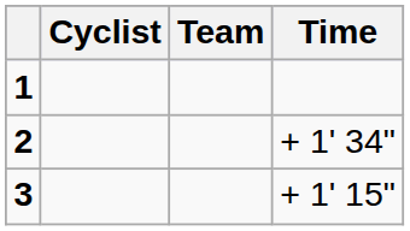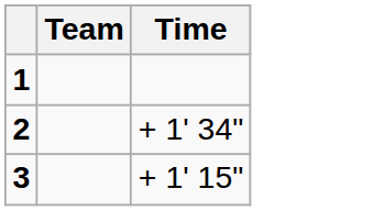 <table class="wikitable">
 <tr style="background:#ccccff;">
 <th></th>
-<th>Cyclist</th>
 <th>Team</th>
 <th>Time</th>
 </tr>
 <tr>
 <td><strong>1</strong></td>
 <td></td>
 <td></td>
-<td></td>
 </tr>
 <tr>
 <td><strong>2</strong></td>
-<td></td>
 <td></td>
 <td>+ 1' 34"</td>
 </tr>
 <tr>
 <td><strong>3</strong></td>
 <td></td>
-<td></td>
 <td>+ 1' 15"</td>
 </tr>
 </table>
